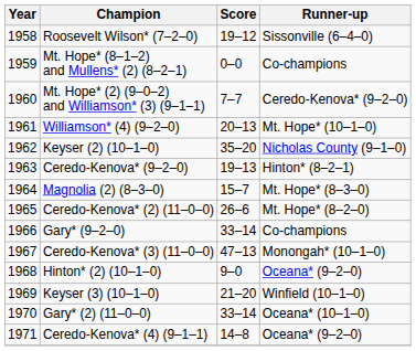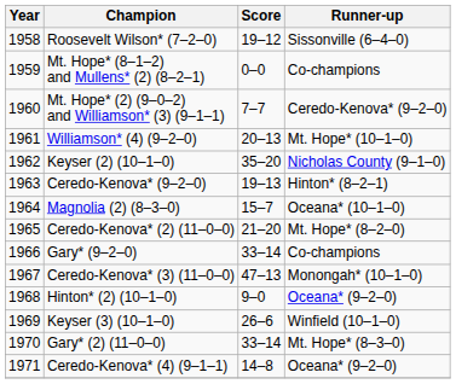 <table class="wikitable">
 <tr>
 <th>Year</th>
 <th>Champion</th>
 <th>Score</th>
 <th>Runner-up</th>
 </tr>
 <tr>
 <td>1958</td>
 <td>Roosevelt Wilson* (7–2–0)</td>
 <td>19–12</td>
 <td>Sissonville (6–4–0)</td>
 </tr>
 <tr>
 <td>1959</td>
 <td>Mt. Hope* (8–1–2)<br>and <a href='#'>Mullens*</a> (2) (8–2–1)</td>
 <td>0–0</td>
 <td>Co-champions</td>
 </tr>
 <tr>
 <td>1960</td>
 <td>Mt. Hope* (2) (9–0–2) <br>and <a href='#'>Williamson*</a> (3) (9–1–1)</td>
 <td>7–7</td>
 <td>Ceredo-Kenova* (9–2–0)</td>
 </tr>
 <tr>
 <td>1961</td>
 <td><a href='#'>Williamson*</a> (4) (9–2–0)</td>
 <td>20–13</td>
 <td>Mt. Hope* (10–1–0)</td>
 </tr>
 <tr>
 <td>1962</td>
 <td>Keyser (2) (10–1–0)</td>
 <td>35–20</td>
 <td><a href='#'>Nicholas County</a> (9–1–0)</td>
 </tr>
 <tr>
 <td>1963</td>
 <td>Ceredo-Kenova* (9–2–0)</td>
 <td>19–13</td>
 <td>Hinton* (8–2–1)</td>
 </tr>
 <tr>
 <td>1964</td>
 <td><a href='#'>Magnolia</a> (2) (8–3–0)</td>
 <td>15–7</td>
-<td>Mt. Hope* (8–3–0)</td>
+<td>Oceana* (10–1–0)</td>
 </tr>
 <tr>
 <td>1965</td>
 <td>Ceredo-Kenova* (2) (11–0–0)</td>
-<td>26–6</td>
+<td>21–20</td>
 <td>Mt. Hope* (8–2–0)</td>
 </tr>
 <tr>
 <td>1966</td>
 <td>Gary* (9–2–0)</td>
 <td>33–14</td>
 <td>Co-champions</td>
 </tr>
 <tr>
 <td>1967</td>
 <td>Ceredo-Kenova* (3) (11–0–0)</td>
 <td>47–13</td>
 <td>Monongah* (10–1–0)</td>
 </tr>
 <tr>
 <td>1968</td>
 <td>Hinton* (2) (10–1–0)</td>
 <td>9–0</td>
 <td><a href='#'>Oceana*</a> (9–2–0)</td>
 </tr>
 <tr>
 <td>1969</td>
 <td>Keyser (3) (10–1–0)</td>
-<td>21–20</td>
+<td>26–6</td>
 <td>Winfield (10–1–0)</td>
 </tr>
 <tr>
 <td>1970</td>
 <td>Gary* (2) (11–0–0)</td>
 <td>33–14</td>
-<td>Oceana* (10–1–0)</td>
+<td>Mt. Hope* (8–3–0)</td>
 </tr>
 <tr>
 <td>1971</td>
 <td>Ceredo-Kenova* (4) (9–1–1)</td>
 <td>14–8</td>
 <td>Oceana* (9–2–0)</td>
 </tr>
 <tr>
 </tr>
 </table>
